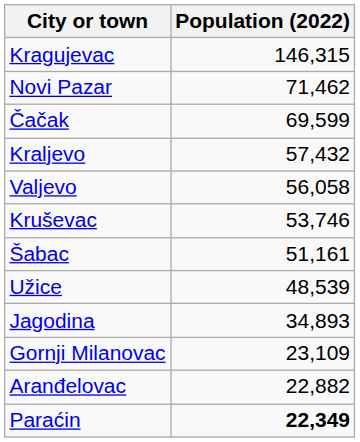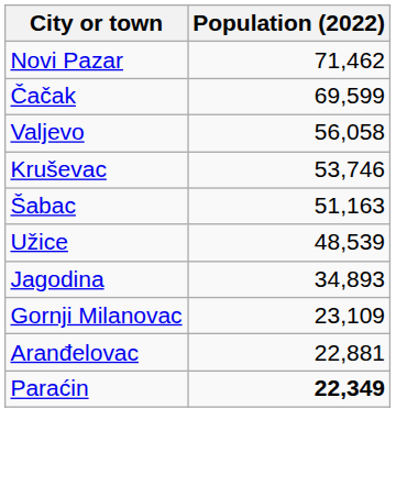 <table class="wikitable sortable" style="text-align:right">
 <tr>
 <th>City or town</th>
 <th>Population (2022)</th>
-</tr>
-<tr>
-<td style="text-align:left"><a href='#'>Kragujevac</a></td>
-<td>146,315</td>
 </tr>
 <tr>
 <td style="text-align:left"><a href='#'>Novi Pazar</a></td>
 <td>71,462</td>
 </tr>
 <tr>
 <td style="text-align:left"><a href='#'>Čačak</a></td>
 <td>69,599</td>
-</tr>
-<tr>
-<td style="text-align:left"><a href='#'>Kraljevo</a></td>
-<td>57,432</td>
 </tr>
 <tr>
 <td style="text-align:left"><a href='#'>Valjevo</a></td>
 <td>56,058</td>
 </tr>
 <tr>
 <td style="text-align:left"><a href='#'>Kruševac</a></td>
 <td>53,746</td>
 </tr>
 <tr>
 <td style="text-align:left"><a href='#'>Šabac</a></td>
-<td>51,161</td>
+<td>51,163</td>
 </tr>
 <tr>
 <td style="text-align:left"><a href='#'>Užice</a></td>
 <td>48,539</td>
 </tr>
 <tr>
 <td style="text-align:left"><a href='#'>Jagodina</a></td>
 <td>34,893</td>
 </tr>
 <tr>
 <td style="text-align:left"><a href='#'>Gornji Milanovac</a></td>
 <td>23,109</td>
 </tr>
 <tr>
 <td style="text-align:left"><a href='#'>Aranđelovac</a></td>
-<td>22,882</td>
+<td>22,881</td>
 </tr>
 <tr>
 <td style="text-align:left"><a href='#'>Paraćin</a></td>
 <td><strong>22,349</strong></td>
 </tr>
 </table>
